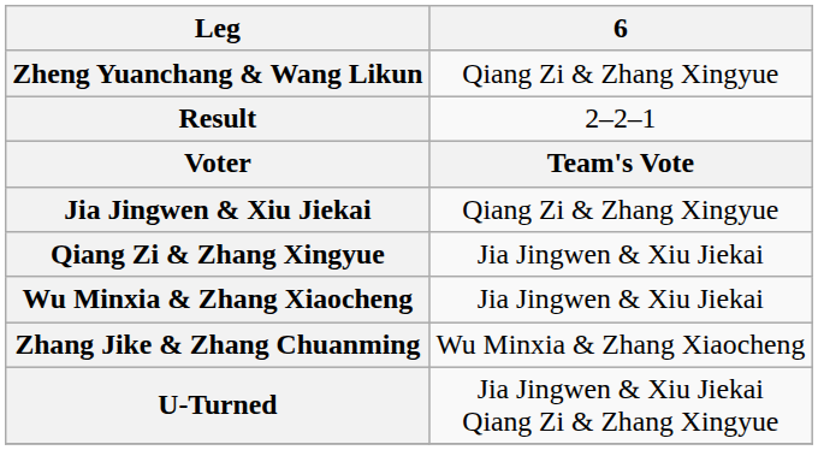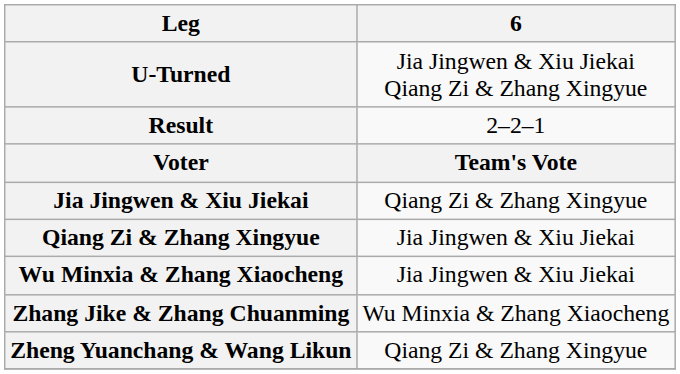 <table class="wikitable" style="text-align:center">
 <tr>
 <th align="left">Leg</th>
 <th>6</th>
 </tr>
 <tr>
-<th>Zheng Yuanchang & Wang Likun</th>
-<td>Qiang Zi & Zhang Xingyue</td>
+<th align="left">U-Turned</th>
+<td>Jia Jingwen & Xiu Jiekai<br>Qiang Zi & Zhang Xingyue</td>
 </tr>
 <tr>
 <th align="left">Result</th>
 <td>2–2–1</td>
 </tr>
 <tr>
 <th>Voter</th>
 <th>Team's Vote</th>
 </tr>
 <tr>
 <th>Jia Jingwen & Xiu Jiekai</th>
 <td>Qiang Zi & Zhang Xingyue</td>
 </tr>
 <tr>
 <th>Qiang Zi & Zhang Xingyue</th>
 <td>Jia Jingwen & Xiu Jiekai</td>
 </tr>
 <tr>
 <th>Wu Minxia & Zhang Xiaocheng</th>
 <td>Jia Jingwen & Xiu Jiekai</td>
 </tr>
 <tr>
 <th>Zhang Jike & Zhang Chuanming</th>
 <td>Wu Minxia & Zhang Xiaocheng</td>
 </tr>
 <tr>
-<th align="left">U-Turned</th>
-<td>Jia Jingwen & Xiu Jiekai<br>Qiang Zi & Zhang Xingyue</td>
+<th>Zheng Yuanchang & Wang Likun</th>
+<td>Qiang Zi & Zhang Xingyue</td>
 </tr>
 <tr>
 </tr>
 </table>
